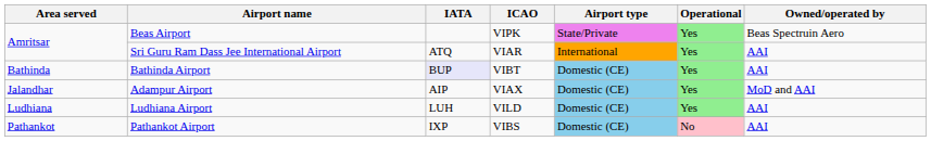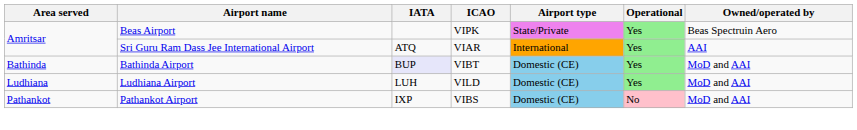 <table class="sortable wikitable"style="text-align:left;"style="font-size: 85%">
 <tr>
 <th style="width:10em;">Area served</th>
 <th style="width:25em;">Airport name</th>
 <th style="width:5em;">IATA</th>
 <th style="width:5em;">ICAO</th>
 <th style="width:10em;">Airport type</th>
 <th style="width:5em;">Operational</th>
 <th style="width:15em;">Owned/operated by</th>
 </tr>
 <tr>
 <td rowspan="2"><a href='#'>Amritsar</a></td>
 <td><a href='#'>Beas Airport</a></td>
 <td></td>
 <td>VIPK</td>
 <td style="background:violet;">State/Private</td>
 <td style="background:lightgreen;">Yes</td>
 <td>Beas Spectruin Aero</td>
 </tr>
 <tr>
 <td><a href='#'>Sri Guru Ram Dass Jee International Airport</a></td>
 <td>ATQ</td>
 <td>VIAR</td>
 <td style="background:orange;">International</td>
 <td style="background:lightgreen;">Yes</td>
 <td><a href='#'>AAI</a></td>
 </tr>
 <tr>
 <td><a href='#'>Bathinda</a></td>
 <td><a href='#'>Bathinda Airport</a></td>
 <td style="background: lavender;">BUP</td>
 <td>VIBT</td>
 <td style="background:skyblue;">Domestic (CE)</td>
 <td style="background:lightgreen;">Yes</td>
-<td><a href='#'>AAI</a></td>
-</tr>
-<tr>
-<td><a href='#'>Jalandhar</a></td>
-<td><a href='#'>Adampur Airport</a></td>
-<td>AIP</td>
-<td>VIAX</td>
-<td style="background:skyblue;">Domestic (CE)</td>
-<td style="background:lightgreen;">Yes</td>
 <td><a href='#'>MoD</a> and <a href='#'>AAI</a></td>
 </tr>
 <tr>
 <td><a href='#'>Ludhiana</a></td>
 <td><a href='#'>Ludhiana Airport</a></td>
 <td>LUH</td>
 <td>VILD</td>
 <td style="background:skyblue;">Domestic (CE)</td>
 <td style="background:lightgreen;">Yes</td>
-<td><a href='#'>AAI</a></td>
+<td><a href='#'>MoD</a> and <a href='#'>AAI</a></td>
 </tr>
 <tr>
 <td><a href='#'>Pathankot</a></td>
 <td><a href='#'>Pathankot Airport</a></td>
 <td>IXP</td>
 <td>VIBS</td>
 <td style="background:skyblue;">Domestic (CE)</td>
 <td style="background:pink;">No</td>
-<td><a href='#'>AAI</a></td>
+<td><a href='#'>MoD</a> and <a href='#'>AAI</a></td>
 </tr>
 </table>
